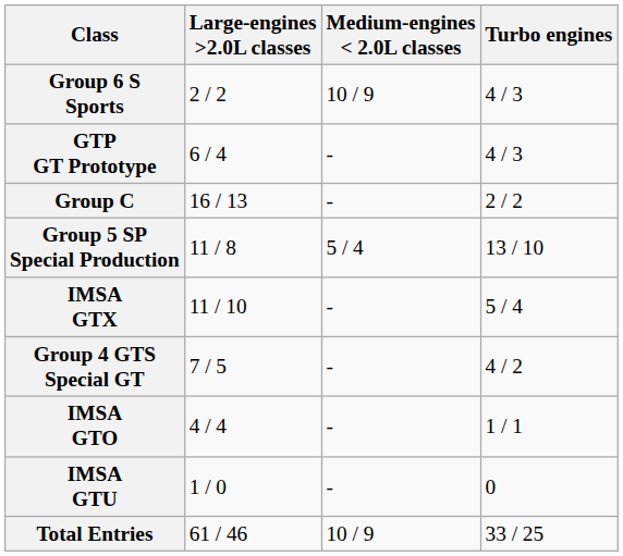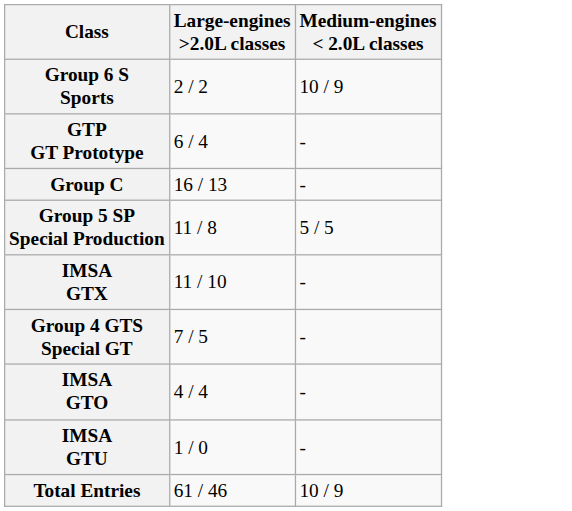 <table class="wikitable" style="font-size: 95%">
 <tr>
 <th>Class</th>
 <th>Large-engines<br> >2.0L classes</th>
 <th>Medium-engines<br> < 2.0L classes</th>
-<th>Turbo engines</th>
 </tr>
 <tr>
 <th>Group 6 S<br> Sports</th>
 <td>2 / 2</td>
 <td>10 /  9</td>
-<td>4 / 3</td>
 </tr>
 <tr>
 <th>GTP<br> GT Prototype</th>
 <td>6 / 4</td>
 <td>-</td>
-<td>4 / 3</td>
 </tr>
 <tr>
 <th>Group C</th>
 <td>16 / 13</td>
 <td>-</td>
-<td>2 / 2</td>
 </tr>
 <tr>
 <th>Group 5 SP<br> Special Production</th>
 <td>11 / 8</td>
-<td>5 / 4</td>
-<td>13 / 10</td>
+<td>5 / 5</td>
 </tr>
 <tr>
 <th>IMSA <br> GTX</th>
 <td>11 / 10</td>
 <td>-</td>
-<td>5 / 4</td>
 </tr>
 <tr>
 <th>Group 4 GTS<br> Special GT</th>
 <td>7 / 5</td>
 <td>-</td>
-<td>4 / 2</td>
 </tr>
 <tr>
 <th>IMSA <br> GTO</th>
 <td>4 / 4</td>
 <td>-</td>
-<td>1 / 1</td>
 </tr>
 <tr>
 <th>IMSA <br> GTU</th>
 <td>1 / 0</td>
 <td>-</td>
-<td>0</td>
 </tr>
 <tr>
 <th>Total Entries</th>
 <td>61 / 46</td>
 <td>10 /  9</td>
-<td>33 / 25</td>
 </tr>
 </table>
